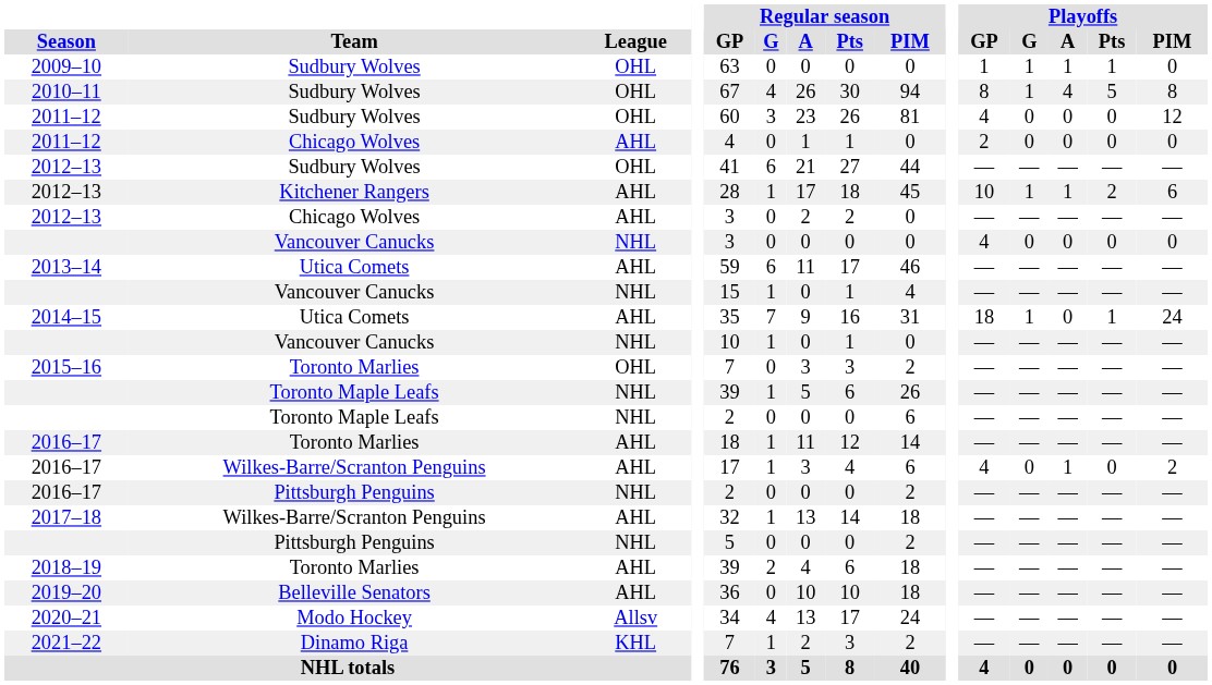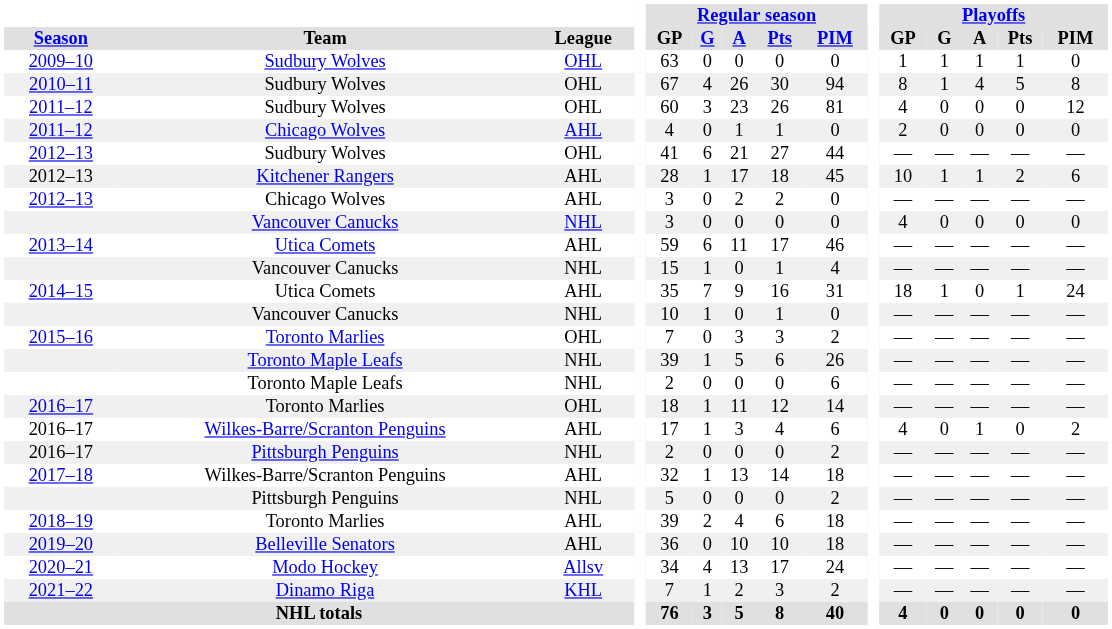 <table border="0" cellpadding="1" cellspacing="0" ID="Table3" style="text-align:center; width:60em">
 <tr bgcolor="#e0e0e0">
 <th colspan="3" bgcolor="#ffffff"> </th>
 <th rowspan="99" bgcolor="#ffffff"> </th>
 <th colspan="5"><a href='#'>Regular season</a></th>
 <th rowspan="99" bgcolor="#ffffff"> </th>
 <th colspan="5"><a href='#'>Playoffs</a></th>
 </tr>
 <tr bgcolor="#e0e0e0">
 <th><a href='#'>Season</a></th>
 <th>Team</th>
 <th>League</th>
 <th>GP</th>
 <th><a href='#'>G</a></th>
 <th><a href='#'>A</a></th>
 <th><a href='#'>Pts</a></th>
 <th><a href='#'>PIM</a></th>
 <th>GP</th>
 <th>G</th>
 <th>A</th>
 <th>Pts</th>
 <th>PIM</th>
 </tr>
 <tr>
 <td><a href='#'>2009–10</a></td>
 <td><a href='#'>Sudbury Wolves</a></td>
 <td><a href='#'>OHL</a></td>
 <td>63</td>
 <td>0</td>
 <td>0</td>
 <td>0</td>
 <td>0</td>
 <td>1</td>
 <td>1</td>
 <td>1</td>
 <td>1</td>
 <td>0</td>
 </tr>
 <tr bgcolor="#f0f0f0">
 <td><a href='#'>2010–11</a></td>
 <td>Sudbury Wolves</td>
 <td>OHL</td>
 <td>67</td>
 <td>4</td>
 <td>26</td>
 <td>30</td>
 <td>94</td>
 <td>8</td>
 <td>1</td>
 <td>4</td>
 <td>5</td>
 <td>8</td>
 </tr>
 <tr>
 <td><a href='#'>2011–12</a></td>
 <td>Sudbury Wolves</td>
 <td>OHL</td>
 <td>60</td>
 <td>3</td>
 <td>23</td>
 <td>26</td>
 <td>81</td>
 <td>4</td>
 <td>0</td>
 <td>0</td>
 <td>0</td>
 <td>12</td>
 </tr>
 <tr bgcolor="#f0f0f0">
 <td><a href='#'>2011–12</a></td>
 <td><a href='#'>Chicago Wolves</a></td>
 <td><a href='#'>AHL</a></td>
 <td>4</td>
 <td>0</td>
 <td>1</td>
 <td>1</td>
 <td>0</td>
 <td>2</td>
 <td>0</td>
 <td>0</td>
 <td>0</td>
 <td>0</td>
 </tr>
 <tr>
 <td><a href='#'>2012–13</a></td>
 <td>Sudbury Wolves</td>
 <td>OHL</td>
 <td>41</td>
 <td>6</td>
 <td>21</td>
 <td>27</td>
 <td>44</td>
 <td>—</td>
 <td>—</td>
 <td>—</td>
 <td>—</td>
 <td>—</td>
 </tr>
 <tr bgcolor="#f0f0f0">
 <td>2012–13</td>
 <td><a href='#'>Kitchener Rangers</a></td>
 <td>AHL</td>
 <td>28</td>
 <td>1</td>
 <td>17</td>
 <td>18</td>
 <td>45</td>
 <td>10</td>
 <td>1</td>
 <td>1</td>
 <td>2</td>
 <td>6</td>
 </tr>
 <tr>
 <td><a href='#'>2012–13</a></td>
 <td>Chicago Wolves</td>
 <td>AHL</td>
 <td>3</td>
 <td>0</td>
 <td>2</td>
 <td>2</td>
 <td>0</td>
 <td>—</td>
 <td>—</td>
 <td>—</td>
 <td>—</td>
 <td>—</td>
 </tr>
 <tr bgcolor="#f0f0f0">
 <td></td>
 <td><a href='#'>Vancouver Canucks</a></td>
 <td><a href='#'>NHL</a></td>
 <td>3</td>
 <td>0</td>
 <td>0</td>
 <td>0</td>
 <td>0</td>
 <td>4</td>
 <td>0</td>
 <td>0</td>
 <td>0</td>
 <td>0</td>
 </tr>
 <tr>
 <td><a href='#'>2013–14</a></td>
 <td><a href='#'>Utica Comets</a></td>
 <td>AHL</td>
 <td>59</td>
 <td>6</td>
 <td>11</td>
 <td>17</td>
 <td>46</td>
 <td>—</td>
 <td>—</td>
 <td>—</td>
 <td>—</td>
 <td>—</td>
 </tr>
 <tr bgcolor="#f0f0f0">
 <td></td>
 <td>Vancouver Canucks</td>
 <td>NHL</td>
 <td>15</td>
 <td>1</td>
 <td>0</td>
 <td>1</td>
 <td>4</td>
 <td>—</td>
 <td>—</td>
 <td>—</td>
 <td>—</td>
 <td>—</td>
 </tr>
 <tr>
 <td><a href='#'>2014–15</a></td>
 <td>Utica Comets</td>
 <td>AHL</td>
 <td>35</td>
 <td>7</td>
 <td>9</td>
 <td>16</td>
 <td>31</td>
 <td>18</td>
 <td>1</td>
 <td>0</td>
 <td>1</td>
 <td>24</td>
 </tr>
 <tr bgcolor="#f0f0f0">
 <td></td>
 <td>Vancouver Canucks</td>
 <td>NHL</td>
 <td>10</td>
 <td>1</td>
 <td>0</td>
 <td>1</td>
 <td>0</td>
 <td>—</td>
 <td>—</td>
 <td>—</td>
 <td>—</td>
 <td>—</td>
 </tr>
 <tr>
 <td><a href='#'>2015–16</a></td>
 <td><a href='#'>Toronto Marlies</a></td>
 <td>OHL</td>
 <td>7</td>
 <td>0</td>
 <td>3</td>
 <td>3</td>
 <td>2</td>
 <td>—</td>
 <td>—</td>
 <td>—</td>
 <td>—</td>
 <td>—</td>
 </tr>
 <tr ALIGN="centre" bgcolor="#f0f0f0">
 <td></td>
 <td><a href='#'>Toronto Maple Leafs</a></td>
 <td>NHL</td>
 <td>39</td>
 <td>1</td>
 <td>5</td>
 <td>6</td>
 <td>26</td>
 <td>—</td>
 <td>—</td>
 <td>—</td>
 <td>—</td>
 <td>—</td>
 </tr>
 <tr ALIGN="centre">
 <td></td>
 <td>Toronto Maple Leafs</td>
 <td>NHL</td>
 <td>2</td>
 <td>0</td>
 <td>0</td>
 <td>0</td>
 <td>6</td>
 <td>—</td>
 <td>—</td>
 <td>—</td>
 <td>—</td>
 <td>—</td>
 </tr>
 <tr ALIGN="centre" bgcolor="#f0f0f0">
 <td><a href='#'>2016–17</a></td>
 <td>Toronto Marlies</td>
-<td>AHL</td>
+<td>OHL</td>
 <td>18</td>
 <td>1</td>
 <td>11</td>
 <td>12</td>
 <td>14</td>
 <td>—</td>
 <td>—</td>
 <td>—</td>
 <td>—</td>
 <td>—</td>
 </tr>
 <tr ALIGN="centre">
 <td>2016–17</td>
 <td><a href='#'>Wilkes-Barre/Scranton Penguins</a></td>
 <td>AHL</td>
 <td>17</td>
 <td>1</td>
 <td>3</td>
 <td>4</td>
 <td>6</td>
 <td>4</td>
 <td>0</td>
 <td>1</td>
 <td>0</td>
 <td>2</td>
 </tr>
 <tr ALIGN="centre" bgcolor="#f0f0f0">
 <td>2016–17</td>
 <td><a href='#'>Pittsburgh Penguins</a></td>
 <td>NHL</td>
 <td>2</td>
 <td>0</td>
 <td>0</td>
 <td>0</td>
 <td>2</td>
 <td>—</td>
 <td>—</td>
 <td>—</td>
 <td>—</td>
 <td>—</td>
 </tr>
 <tr ALIGN="centre">
 <td><a href='#'>2017–18</a></td>
 <td>Wilkes-Barre/Scranton Penguins</td>
 <td>AHL</td>
 <td>32</td>
 <td>1</td>
 <td>13</td>
 <td>14</td>
 <td>18</td>
 <td>—</td>
 <td>—</td>
 <td>—</td>
 <td>—</td>
 <td>—</td>
 </tr>
 <tr ALIGN="centre" bgcolor="#f0f0f0">
 <td></td>
 <td>Pittsburgh Penguins</td>
 <td>NHL</td>
 <td>5</td>
 <td>0</td>
 <td>0</td>
 <td>0</td>
 <td>2</td>
 <td>—</td>
 <td>—</td>
 <td>—</td>
 <td>—</td>
 <td>—</td>
 </tr>
 <tr ALIGN="centre">
 <td><a href='#'>2018–19</a></td>
 <td>Toronto Marlies</td>
 <td>AHL</td>
 <td>39</td>
 <td>2</td>
 <td>4</td>
 <td>6</td>
 <td>18</td>
 <td>—</td>
 <td>—</td>
 <td>—</td>
 <td>—</td>
 <td>—</td>
 </tr>
 <tr ALIGN="centre" bgcolor="#f0f0f0">
 <td><a href='#'>2019–20</a></td>
 <td><a href='#'>Belleville Senators</a></td>
 <td>AHL</td>
 <td>36</td>
 <td>0</td>
 <td>10</td>
 <td>10</td>
 <td>18</td>
 <td>—</td>
 <td>—</td>
 <td>—</td>
 <td>—</td>
 <td>—</td>
 </tr>
 <tr ALIGN="centre">
 <td><a href='#'>2020–21</a></td>
 <td><a href='#'>Modo Hockey</a></td>
 <td><a href='#'>Allsv</a></td>
 <td>34</td>
 <td>4</td>
 <td>13</td>
 <td>17</td>
 <td>24</td>
 <td>—</td>
 <td>—</td>
 <td>—</td>
 <td>—</td>
 <td>—</td>
 </tr>
 <tr ALIGN="centre" bgcolor="#f0f0f0">
 <td><a href='#'>2021–22</a></td>
 <td><a href='#'>Dinamo Riga</a></td>
 <td><a href='#'>KHL</a></td>
 <td>7</td>
 <td>1</td>
 <td>2</td>
 <td>3</td>
 <td>2</td>
 <td>—</td>
 <td>—</td>
 <td>—</td>
 <td>—</td>
 <td>—</td>
 </tr>
 <tr bgcolor="#e0e0e0">
 <th colspan="3">NHL totals</th>
 <th>76</th>
 <th>3</th>
 <th>5</th>
 <th>8</th>
 <th>40</th>
 <th>4</th>
 <th>0</th>
 <th>0</th>
 <th>0</th>
 <th>0</th>
 </tr>
 </table>
